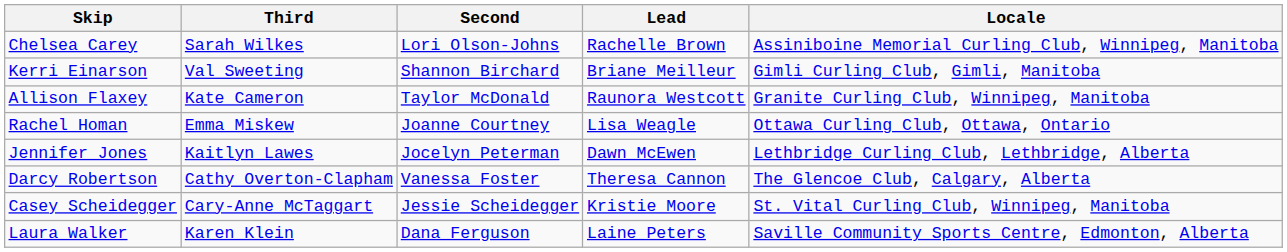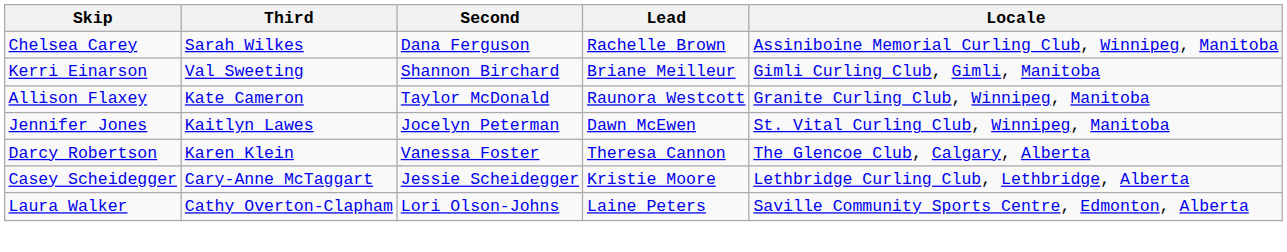 <table class= "wikitable">
 <tr>
 <th>Skip</th>
 <th>Third</th>
 <th>Second</th>
 <th>Lead</th>
 <th>Locale</th>
 </tr>
 <tr>
 <td><a href='#'>Chelsea Carey</a></td>
 <td><a href='#'>Sarah Wilkes</a></td>
-<td><a href='#'>Lori Olson-Johns</a></td>
+<td><a href='#'>Dana Ferguson</a></td>
 <td><a href='#'>Rachelle Brown</a></td>
 <td> <a href='#'>Assiniboine Memorial Curling Club</a>, <a href='#'>Winnipeg</a>, <a href='#'>Manitoba</a></td>
 </tr>
 <tr>
 <td><a href='#'>Kerri Einarson</a></td>
 <td><a href='#'>Val Sweeting</a></td>
 <td><a href='#'>Shannon Birchard</a></td>
 <td><a href='#'>Briane Meilleur</a></td>
 <td> <a href='#'>Gimli Curling Club</a>, <a href='#'>Gimli</a>, <a href='#'>Manitoba</a></td>
 </tr>
 <tr>
 <td><a href='#'>Allison Flaxey</a></td>
 <td><a href='#'>Kate Cameron</a></td>
 <td><a href='#'>Taylor McDonald</a></td>
 <td><a href='#'>Raunora Westcott</a></td>
 <td> <a href='#'>Granite Curling Club</a>, <a href='#'>Winnipeg</a>, <a href='#'>Manitoba</a></td>
 </tr>
 <tr>
-<td><a href='#'>Rachel Homan</a></td>
-<td><a href='#'>Emma Miskew</a></td>
-<td><a href='#'>Joanne Courtney</a></td>
-<td><a href='#'>Lisa Weagle</a></td>
-<td> <a href='#'>Ottawa Curling Club</a>, <a href='#'>Ottawa</a>, <a href='#'>Ontario</a></td>
-</tr>
-<tr>
 <td><a href='#'>Jennifer Jones</a></td>
 <td><a href='#'>Kaitlyn Lawes</a></td>
 <td><a href='#'>Jocelyn Peterman</a></td>
 <td><a href='#'>Dawn McEwen</a></td>
-<td> <a href='#'>Lethbridge Curling Club</a>, <a href='#'>Lethbridge</a>, <a href='#'>Alberta</a></td>
+<td> <a href='#'>St. Vital Curling Club</a>, <a href='#'>Winnipeg</a>, <a href='#'>Manitoba</a></td>
 </tr>
 <tr>
 <td><a href='#'>Darcy Robertson</a></td>
-<td><a href='#'>Cathy Overton-Clapham</a></td>
+<td><a href='#'>Karen Klein</a></td>
 <td><a href='#'>Vanessa Foster</a></td>
 <td><a href='#'>Theresa Cannon</a></td>
 <td> <a href='#'>The Glencoe Club</a>, <a href='#'>Calgary</a>, <a href='#'>Alberta</a></td>
 </tr>
 <tr>
 <td><a href='#'>Casey Scheidegger</a></td>
 <td><a href='#'>Cary-Anne McTaggart</a></td>
 <td><a href='#'>Jessie Scheidegger</a></td>
 <td><a href='#'>Kristie Moore</a></td>
-<td> <a href='#'>St. Vital Curling Club</a>, <a href='#'>Winnipeg</a>, <a href='#'>Manitoba</a></td>
+<td> <a href='#'>Lethbridge Curling Club</a>, <a href='#'>Lethbridge</a>, <a href='#'>Alberta</a></td>
 </tr>
 <tr>
 <td><a href='#'>Laura Walker</a></td>
-<td><a href='#'>Karen Klein</a></td>
-<td><a href='#'>Dana Ferguson</a></td>
+<td><a href='#'>Cathy Overton-Clapham</a></td>
+<td><a href='#'>Lori Olson-Johns</a></td>
 <td><a href='#'>Laine Peters</a></td>
 <td> <a href='#'>Saville Community Sports Centre</a>, <a href='#'>Edmonton</a>, <a href='#'>Alberta</a></td>
 </tr>
 </table>
